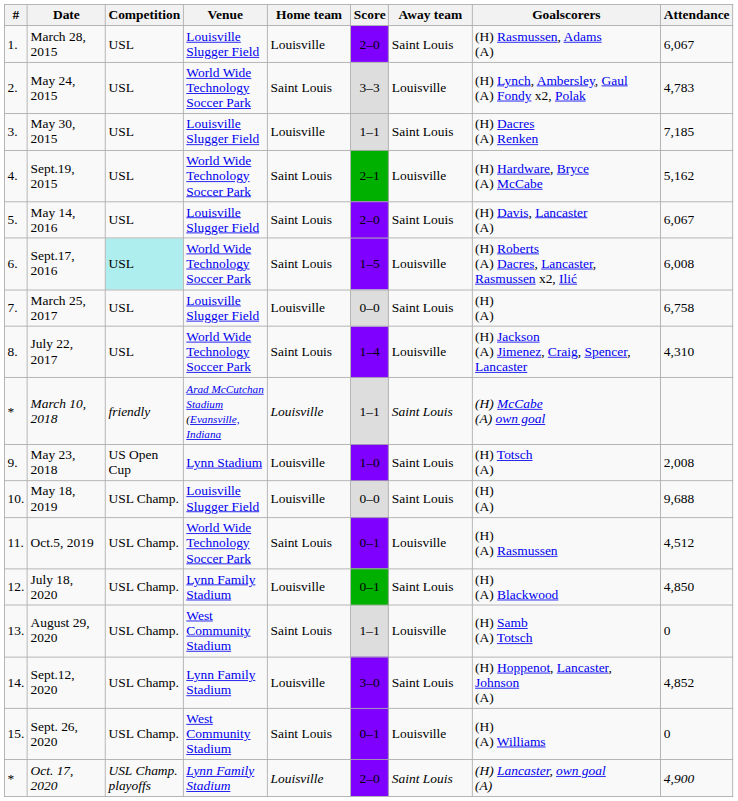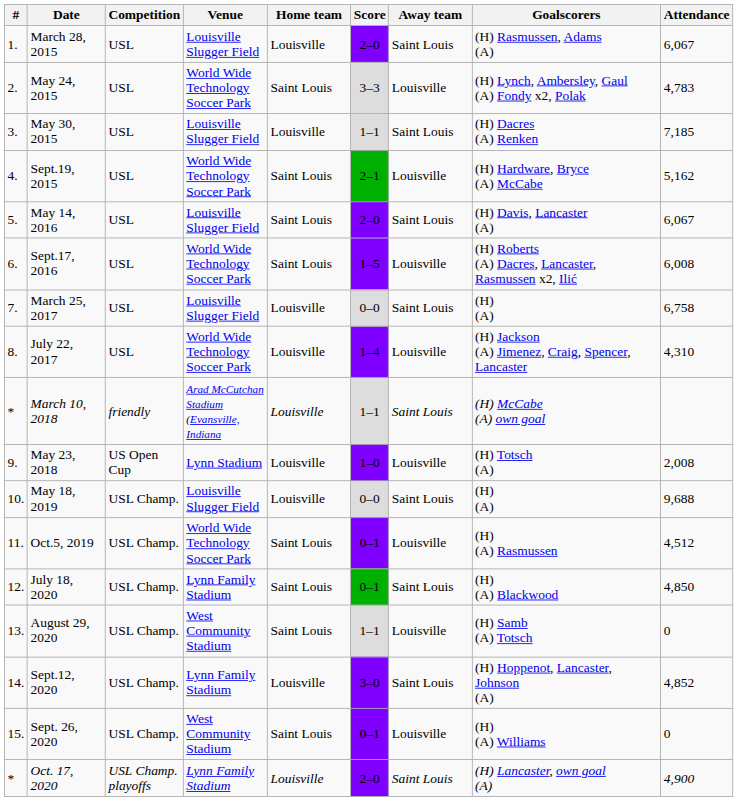 <table class="wikitable collapsible collapsed">
 <tr>
 <th width=15>#</th>
 <th width=120>Date</th>
 <th width=80>Competition</th>
 <th width=110>Venue</th>
 <th width=120>Home team</th>
 <th width=35>Score</th>
 <th width=120>Away team</th>
 <th width=360>Goalscorers</th>
 <th width=30>Attendance</th>
 </tr>
 <tr>
 <td>1.</td>
 <td>March 28, 2015</td>
 <td>USL</td>
 <td><a href='#'>Louisville Slugger Field</a></td>
 <td>Louisville</td>
 <td style="text-align:center; background:#7f00ff;"><span>2–0</span></td>
 <td>Saint Louis</td>
 <td>(H) <a href='#'>Rasmussen</a>, <a href='#'>Adams</a><br>(A)</td>
 <td>6,067</td>
 </tr>
 <tr>
 <td>2.</td>
 <td>May 24, 2015</td>
 <td>USL</td>
 <td><a href='#'>World Wide Technology Soccer Park</a></td>
 <td>Saint Louis</td>
 <td style="text-align:center; background:#dddddd;"><span>3–3</span></td>
 <td>Louisville</td>
 <td>(H) <a href='#'>Lynch</a>, <a href='#'>Ambersley</a>, <a href='#'>Gaul</a><br>(A) <a href='#'>Fondy</a> x2, <a href='#'>Polak</a></td>
 <td>4,783</td>
 </tr>
 <tr>
 <td>3.</td>
 <td>May 30, 2015</td>
 <td>USL</td>
 <td><a href='#'>Louisville Slugger Field</a></td>
 <td>Louisville</td>
 <td style="text-align:center; background:#dddddd;"><span>1–1</span></td>
 <td>Saint Louis</td>
 <td>(H) <a href='#'>Dacres</a><br>(A) <a href='#'>Renken</a></td>
 <td>7,185</td>
 </tr>
 <tr>
 <td>4.</td>
 <td>Sept.19, 2015</td>
 <td>USL</td>
 <td><a href='#'>World Wide Technology Soccer Park</a></td>
 <td>Saint Louis</td>
 <td style="text-align:center; background:#00b000;"><span>2–1</span></td>
 <td>Louisville</td>
 <td>(H) <a href='#'>Hardware</a>, <a href='#'>Bryce</a><br>(A) <a href='#'>McCabe</a></td>
 <td>5,162</td>
 </tr>
 <tr>
 <td>5.</td>
 <td>May 14, 2016</td>
 <td>USL</td>
 <td><a href='#'>Louisville Slugger Field</a></td>
 <td>Saint Louis</td>
 <td style="text-align:center; background:#7f00ff;"><span>2–0</span></td>
 <td>Saint Louis</td>
 <td>(H) <a href='#'>Davis</a>, <a href='#'>Lancaster</a><br>(A)</td>
 <td>6,067</td>
 </tr>
 <tr>
 <td>6.</td>
 <td>Sept.17, 2016</td>
-<td style="background: paleturquoise;">USL</td>
+<td>USL</td>
 <td><a href='#'>World Wide Technology Soccer Park</a></td>
 <td>Saint Louis</td>
 <td style="text-align:center; background:#7f00ff;"><span>1–5</span></td>
 <td>Louisville</td>
 <td>(H) <a href='#'>Roberts</a><br>(A) <a href='#'>Dacres</a>, <a href='#'>Lancaster</a>, <a href='#'>Rasmussen</a> x2, <a href='#'>Ilić</a></td>
 <td>6,008</td>
 </tr>
 <tr>
 <td>7.</td>
 <td>March 25, 2017</td>
 <td>USL</td>
 <td><a href='#'>Louisville Slugger Field</a></td>
 <td>Louisville</td>
 <td style="text-align:center; background:#dddddd;"><span>0–0</span></td>
 <td>Saint Louis</td>
 <td>(H)<br>(A)</td>
 <td>6,758</td>
 </tr>
 <tr>
 <td>8.</td>
 <td>July 22, 2017</td>
 <td>USL</td>
 <td><a href='#'>World Wide Technology Soccer Park</a></td>
-<td>Saint Louis</td>
+<td>Louisville</td>
 <td style="text-align:center; background:#7f00ff;"><span>1–4</span></td>
 <td>Louisville</td>
 <td>(H) <a href='#'>Jackson</a><br>(A) <a href='#'>Jimenez</a>, <a href='#'>Craig</a>, <a href='#'>Spencer</a>, <a href='#'>Lancaster</a></td>
 <td>4,310</td>
 </tr>
 <tr>
 <td>*</td>
 <td><em>March 10, 2018</em></td>
 <td><em>friendly</em></td>
 <td><small><em><a href='#'>Arad McCutchan Stadium</a><br>(<a href='#'>Evansville, Indiana</a></em></small></td>
 <td><em>Louisville</em></td>
 <td style="text-align:center; background:#dddddd;"><span>1–1</span></td>
 <td><em>Saint Louis</em></td>
 <td><em>(H) <a href='#'>McCabe</a><br>(A) <a href='#'>own goal</a></em></td>
 <td></td>
 </tr>
 <tr>
 <td>9.</td>
 <td>May 23, 2018</td>
 <td>US Open Cup</td>
 <td><a href='#'>Lynn Stadium</a></td>
 <td>Louisville</td>
 <td style="text-align:center; background:#7f00ff;"><span>1–0</span></td>
-<td>Saint Louis</td>
+<td>Louisville</td>
 <td>(H) <a href='#'>Totsch</a><br>(A)</td>
 <td>2,008</td>
 </tr>
 <tr>
 <td>10.</td>
 <td>May 18, 2019</td>
 <td>USL Champ.</td>
 <td><a href='#'>Louisville Slugger Field</a></td>
 <td>Louisville</td>
 <td style="text-align:center; background:#dddddd;"><span>0–0</span></td>
 <td>Saint Louis</td>
 <td>(H)<br>(A)</td>
 <td>9,688</td>
 </tr>
 <tr>
 <td>11.</td>
 <td>Oct.5, 2019</td>
 <td>USL Champ.</td>
 <td><a href='#'>World Wide Technology Soccer Park</a></td>
 <td>Saint Louis</td>
 <td style="text-align:center; background:#7f00ff;"><span>0–1</span></td>
 <td>Louisville</td>
 <td>(H)<br>(A) <a href='#'>Rasmussen</a></td>
 <td>4,512</td>
 </tr>
 <tr>
 <td>12.</td>
 <td>July 18, 2020</td>
 <td>USL Champ.</td>
 <td><a href='#'>Lynn Family Stadium</a></td>
-<td>Louisville</td>
+<td>Saint Louis</td>
 <td style="text-align:center; background:#00b000;"><span>0–1</span></td>
 <td>Saint Louis</td>
 <td>(H)<br>(A) <a href='#'>Blackwood</a></td>
 <td>4,850</td>
 </tr>
 <tr>
 <td>13.</td>
 <td>August 29, 2020</td>
 <td>USL Champ.</td>
 <td><a href='#'>West Community Stadium</a></td>
 <td>Saint Louis</td>
 <td style="text-align:center; background:#dddddd;"><span>1–1</span></td>
 <td>Louisville</td>
 <td>(H) <a href='#'>Samb</a><br>(A) <a href='#'>Totsch</a></td>
 <td>0</td>
 </tr>
 <tr>
 <td>14.</td>
 <td>Sept.12, 2020</td>
 <td>USL Champ.</td>
 <td><a href='#'>Lynn Family Stadium</a></td>
 <td>Louisville</td>
 <td style="text-align:center; background:#7f00ff;"><span>3–0</span></td>
 <td>Saint Louis</td>
 <td>(H) <a href='#'>Hoppenot</a>, <a href='#'>Lancaster</a>, <a href='#'>Johnson</a><br>(A)</td>
 <td>4,852</td>
 </tr>
 <tr>
 <td>15.</td>
 <td>Sept. 26, 2020</td>
 <td>USL Champ.</td>
 <td><a href='#'>West Community Stadium</a></td>
 <td>Saint Louis</td>
 <td style="text-align:center; background:#7f00ff;"><span>0–1</span></td>
 <td>Louisville</td>
 <td>(H)<br>(A) <a href='#'>Williams</a></td>
 <td>0</td>
 </tr>
 <tr>
 <td>*</td>
 <td><em>Oct. 17, 2020</em></td>
 <td><em>USL Champ.<br>playoffs</em></td>
 <td><em><a href='#'>Lynn Family Stadium</a></em></td>
 <td><em>Louisville</em></td>
 <td style="text-align:center; background:#7f00ff;"><span>2–0</span></td>
 <td><em>Saint Louis</em></td>
 <td><em>(H) <a href='#'>Lancaster</a>, <a href='#'>own goal</a><br>(A)</em></td>
 <td><em>4,900</em></td>
 </tr>
 </table>
